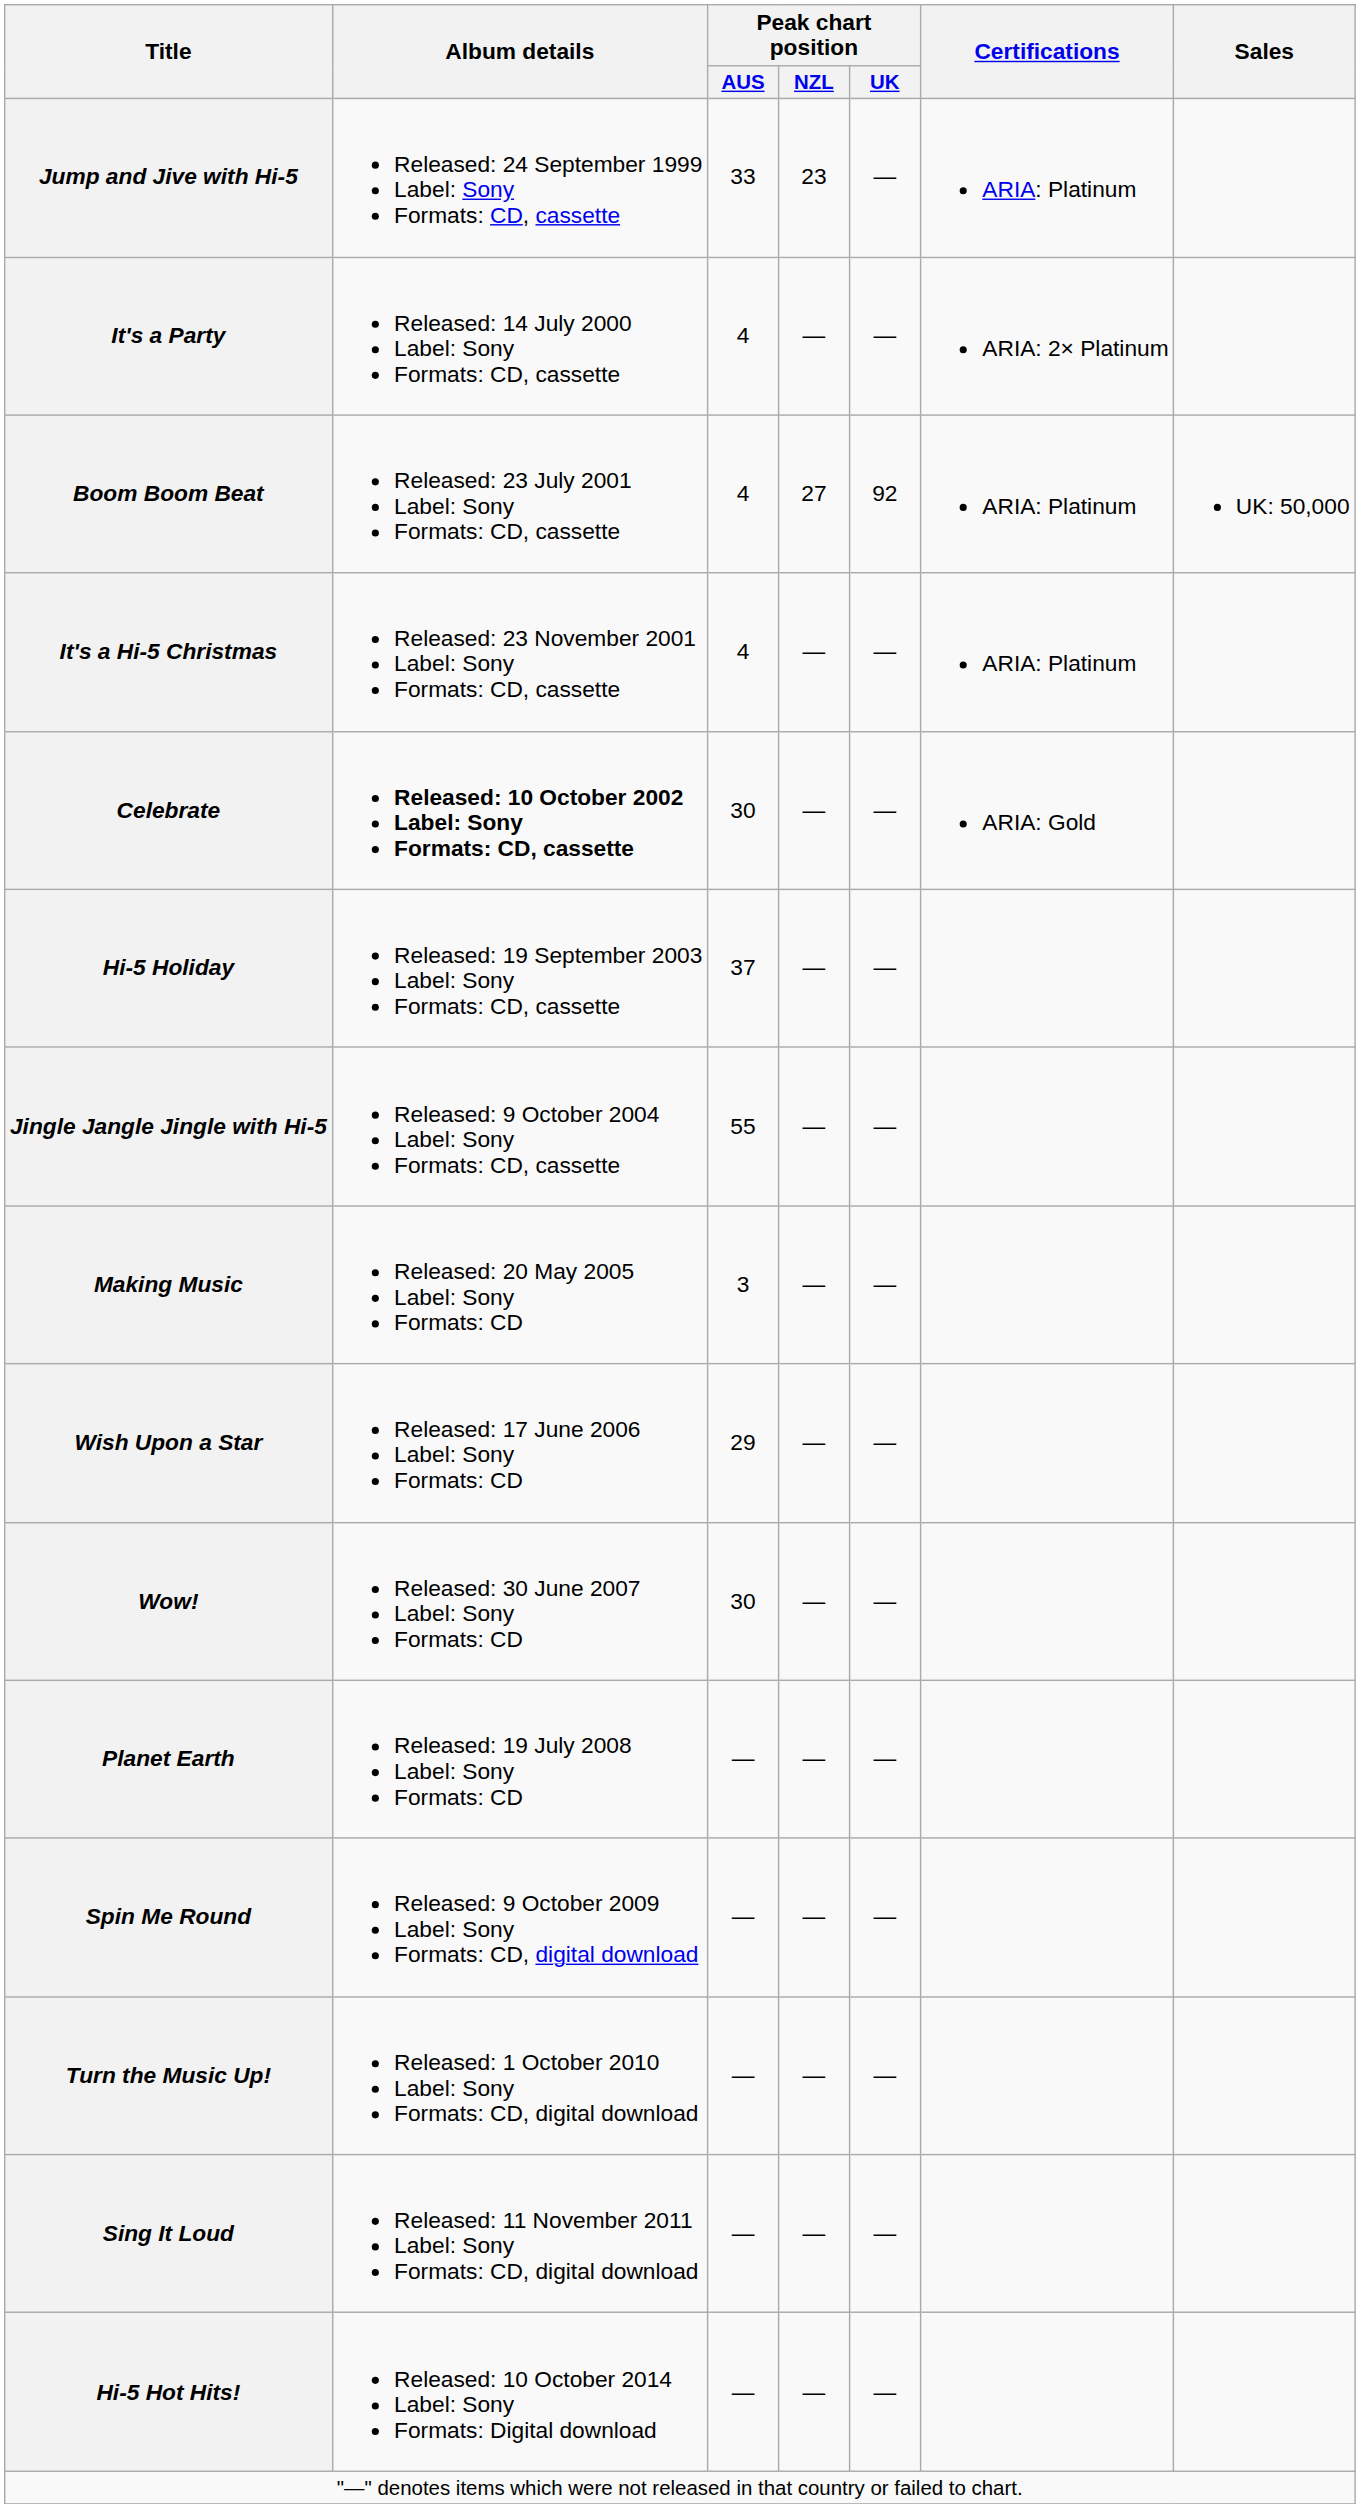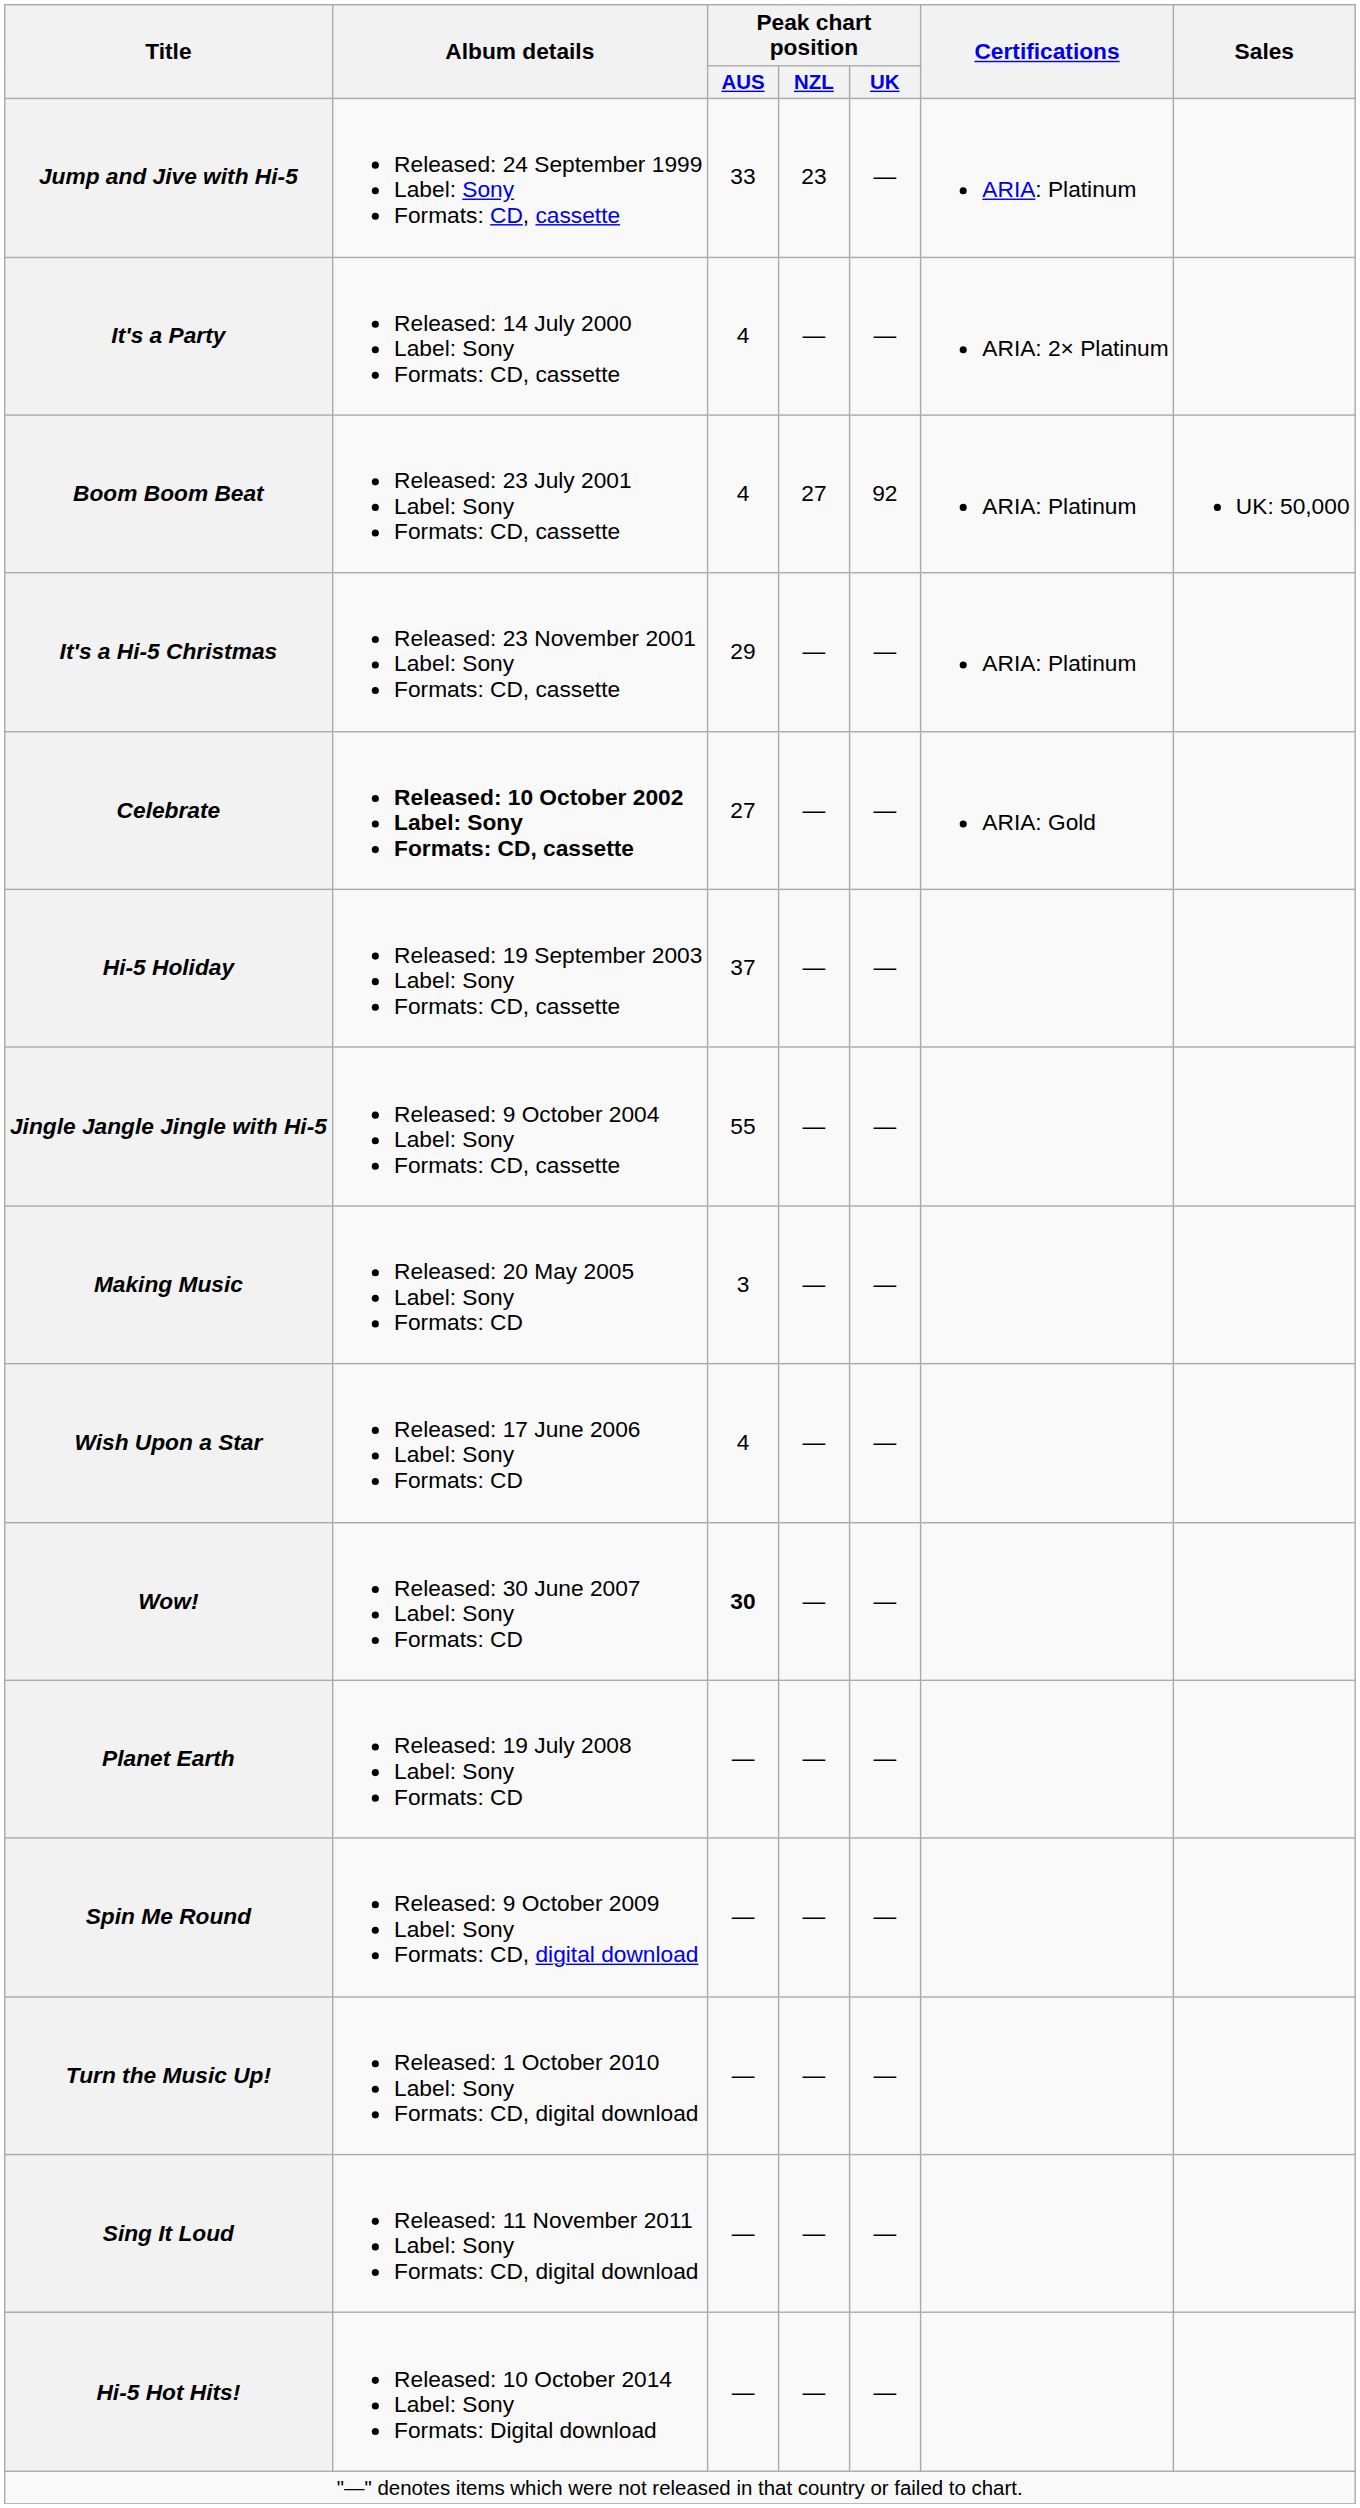 <table class="wikitable plainrowheaders">
 <tr>
 <th scope="col" rowspan="2">Title</th>
 <th scope="col" rowspan="2">Album details</th>
 <th scope="col" colspan="3">Peak chart position</th>
 <th scope="col" rowspan="2"><a href='#'>Certifications</a></th>
 <th scope="col" rowspan="2">Sales</th>
 </tr>
 <tr>
 <th scope="col" style="width:3em;font-size:90%;"><a href='#'>AUS</a><br></th>
 <th scope="col" style="width:3em;font-size:90%;"><a href='#'>NZL</a><br></th>
 <th scope="col" style="width:3em;font-size:90%;"><a href='#'>UK</a><br></th>
 </tr>
 <tr>
 <th scope="row"><em>Jump and Jive with Hi-5</em></th>
 <td><br><ul><li>Released: 24 September 1999</li><li>Label: <a href='#'>Sony</a></li><li>Formats: <a href='#'>CD</a>, <a href='#'>cassette</a></li></ul></td>
 <td style="text-align:center;">33</td>
 <td style="text-align:center;">23</td>
 <td style="text-align:center;">—</td>
 <td><br><ul><li><a href='#'>ARIA</a>: Platinum</li></ul></td>
 <td></td>
 </tr>
 <tr>
 <th scope="row"><em>It's a Party</em></th>
 <td><br><ul><li>Released: 14 July 2000</li><li>Label: Sony</li><li>Formats: CD, cassette</li></ul></td>
 <td style="text-align:center;">4</td>
 <td style="text-align:center;">—</td>
 <td style="text-align:center;">—</td>
 <td><br><ul><li>ARIA: 2× Platinum</li></ul></td>
 <td></td>
 </tr>
 <tr>
 <th scope="row"><em>Boom Boom Beat</em></th>
 <td><br><ul><li>Released: 23 July 2001</li><li>Label: Sony</li><li>Formats: CD, cassette</li></ul></td>
 <td style="text-align:center;">4</td>
 <td style="text-align:center;">27</td>
 <td style="text-align:center;">92</td>
 <td><br><ul><li>ARIA: Platinum</li></ul></td>
 <td><br><ul><li>UK: 50,000</li></ul></td>
 </tr>
 <tr>
 <th scope="row"><em>It's a Hi-5 Christmas</em></th>
 <td><br><ul><li>Released: 23 November 2001</li><li>Label: Sony</li><li>Formats: CD, cassette</li></ul></td>
-<td style="text-align:center;">4</td>
+<td style="text-align:center;">29</td>
 <td style="text-align:center;">—</td>
 <td style="text-align:center;">—</td>
 <td><br><ul><li>ARIA: Platinum</li></ul></td>
 <td></td>
 </tr>
 <tr>
 <th scope="row"><em>Celebrate</em></th>
 <td><strong><br><ul><li>Released: 10 October 2002</li><li>Label: Sony</li><li>Formats: CD, cassette</li></ul></strong></td>
-<td style="text-align:center;">30</td>
+<td style="text-align:center;">27</td>
 <td style="text-align:center;">—</td>
 <td style="text-align:center;">—</td>
 <td><br><ul><li>ARIA: Gold</li></ul></td>
 <td></td>
 </tr>
 <tr>
 <th scope="row"><em>Hi-5 Holiday</em></th>
 <td><br><ul><li>Released: 19 September 2003</li><li>Label: Sony</li><li>Formats: CD, cassette</li></ul></td>
 <td style="text-align:center;">37</td>
 <td style="text-align:center;">—</td>
 <td style="text-align:center;">—</td>
 <td></td>
 <td></td>
 </tr>
 <tr>
 <th scope="row"><em>Jingle Jangle Jingle with Hi-5</em></th>
 <td><br><ul><li>Released: 9 October 2004</li><li>Label: Sony</li><li>Formats: CD, cassette</li></ul></td>
 <td style="text-align:center;">55</td>
 <td style="text-align:center;">—</td>
 <td style="text-align:center;">—</td>
 <td> </td>
 <td></td>
 </tr>
 <tr>
 <th scope="row"><em>Making Music</em></th>
 <td><br><ul><li>Released: 20 May 2005</li><li>Label: Sony</li><li>Formats: CD</li></ul></td>
 <td style="text-align:center;">3</td>
 <td style="text-align:center;">—</td>
 <td style="text-align:center;">—</td>
 <td></td>
 <td></td>
 </tr>
 <tr>
 <th scope="row"><em>Wish Upon a Star</em></th>
 <td><br><ul><li>Released: 17 June 2006</li><li>Label: Sony</li><li>Formats: CD</li></ul></td>
-<td style="text-align:center;">29</td>
+<td style="text-align:center;">4</td>
 <td style="text-align:center;">—</td>
 <td style="text-align:center;">—</td>
 <td></td>
 <td></td>
 </tr>
 <tr>
 <th scope="row"><em>Wow!</em></th>
 <td><br><ul><li>Released: 30 June 2007</li><li>Label: Sony</li><li>Formats: CD</li></ul></td>
-<td style="text-align:center;">30</td>
+<td style="text-align:center;"><strong>30</strong></td>
 <td style="text-align:center;">—</td>
 <td style="text-align:center;">—</td>
 <td></td>
 <td></td>
 </tr>
 <tr>
 <th scope="row"><em>Planet Earth</em></th>
 <td><br><ul><li>Released: 19 July 2008</li><li>Label: Sony</li><li>Formats: CD</li></ul></td>
 <td style="text-align:center;">—</td>
 <td style="text-align:center;">—</td>
 <td style="text-align:center;">—</td>
 <td></td>
 <td></td>
 </tr>
 <tr>
 <th scope="row"><em>Spin Me Round</em></th>
 <td><br><ul><li>Released: 9 October 2009</li><li>Label: Sony</li><li>Formats: CD, <a href='#'>digital download</a></li></ul></td>
 <td style="text-align:center;">—</td>
 <td style="text-align:center;">—</td>
 <td style="text-align:center;">—</td>
 <td> </td>
 <td></td>
 </tr>
 <tr>
 <th scope="row"><em>Turn the Music Up!</em></th>
 <td><br><ul><li>Released: 1 October 2010</li><li>Label: Sony</li><li>Formats: CD, digital download</li></ul></td>
 <td style="text-align:center;">—</td>
 <td style="text-align:center;">—</td>
 <td style="text-align:center;">—</td>
 <td></td>
 <td></td>
 </tr>
 <tr>
 <th scope="row"><em>Sing It Loud</em></th>
 <td><br><ul><li>Released: 11 November 2011</li><li>Label: Sony</li><li>Formats: CD, digital download</li></ul></td>
 <td style="text-align:center;">—</td>
 <td style="text-align:center;">—</td>
 <td style="text-align:center;">—</td>
 <td></td>
 <td></td>
 </tr>
 <tr>
 <th scope="row"><em>Hi-5 Hot Hits!</em></th>
 <td><br><ul><li>Released: 10 October 2014</li><li>Label: Sony</li><li>Formats: Digital download</li></ul></td>
 <td style="text-align:center;">—</td>
 <td style="text-align:center;">—</td>
 <td style="text-align:center;">—</td>
 <td></td>
 <td></td>
 </tr>
 <tr>
 <td colspan="7" style="text-align:center; font-size:90%">"—" denotes items which were not released in that country or failed to chart.</td>
 </tr>
 </table>
